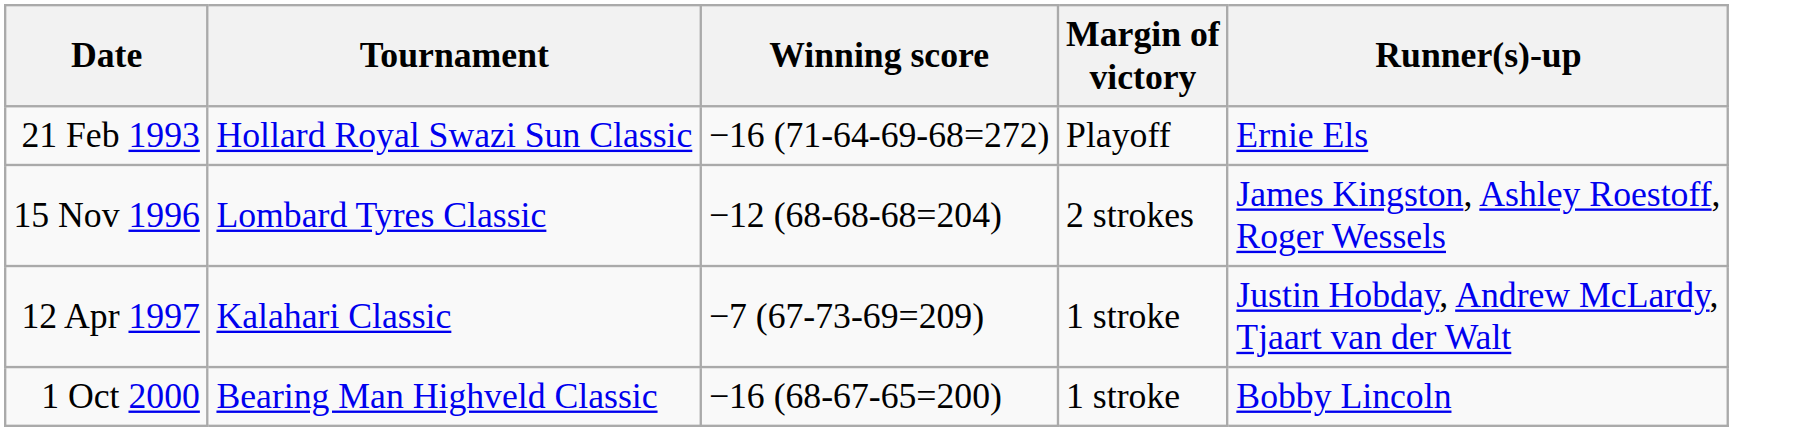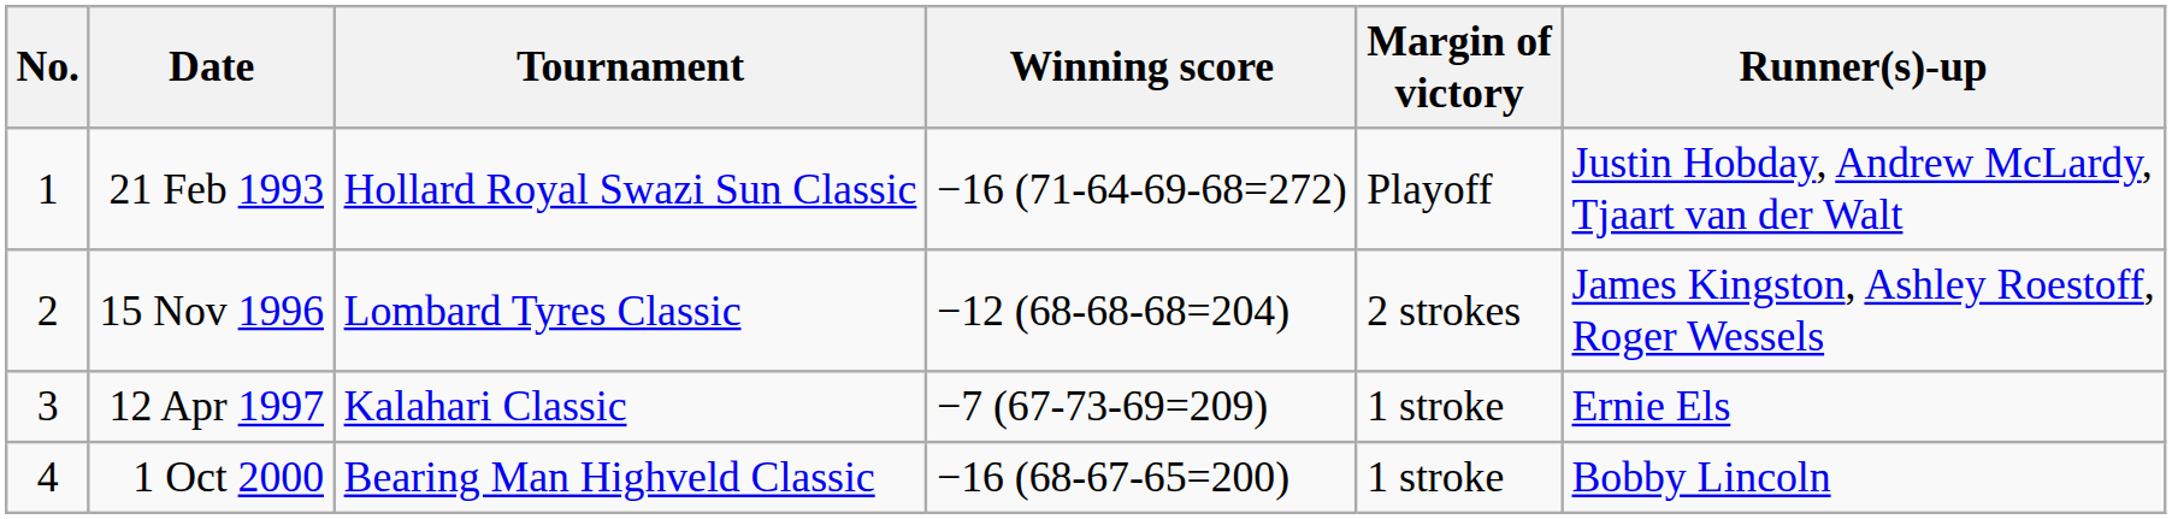 <table class="wikitable" style="font-size:95%;">
 <tr>
+<th>No.</th>
 <th>Date</th>
 <th>Tournament</th>
 <th>Winning score</th>
 <th>Margin of<br>victory</th>
 <th>Runner(s)-up</th>
 </tr>
 <tr>
+<td align=center>1</td>
 <td align=right>21 Feb <a href='#'>1993</a></td>
 <td><a href='#'>Hollard Royal Swazi Sun Classic</a></td>
 <td>−16 (71-64-69-68=272)</td>
 <td>Playoff</td>
-<td> <a href='#'>Ernie Els</a></td>
+<td> <a href='#'>Justin Hobday</a>,  <a href='#'>Andrew McLardy</a>,<br> <a href='#'>Tjaart van der Walt</a></td>
 </tr>
 <tr>
+<td align=center>2</td>
 <td align=right>15 Nov <a href='#'>1996</a></td>
 <td><a href='#'>Lombard Tyres Classic</a></td>
 <td>−12 (68-68-68=204)</td>
 <td>2 strokes</td>
 <td> <a href='#'>James Kingston</a>,  <a href='#'>Ashley Roestoff</a>,<br> <a href='#'>Roger Wessels</a></td>
 </tr>
 <tr>
+<td align=center>3</td>
 <td align=right>12 Apr <a href='#'>1997</a></td>
 <td><a href='#'>Kalahari Classic</a></td>
 <td>−7 (67-73-69=209)</td>
 <td>1 stroke</td>
-<td> <a href='#'>Justin Hobday</a>,  <a href='#'>Andrew McLardy</a>,<br> <a href='#'>Tjaart van der Walt</a></td>
+<td> <a href='#'>Ernie Els</a></td>
 </tr>
 <tr>
+<td align=center>4</td>
 <td align=right>1 Oct <a href='#'>2000</a></td>
 <td><a href='#'>Bearing Man Highveld Classic</a></td>
 <td>−16 (68-67-65=200)</td>
 <td>1 stroke</td>
 <td> <a href='#'>Bobby Lincoln</a></td>
 </tr>
 </table>
